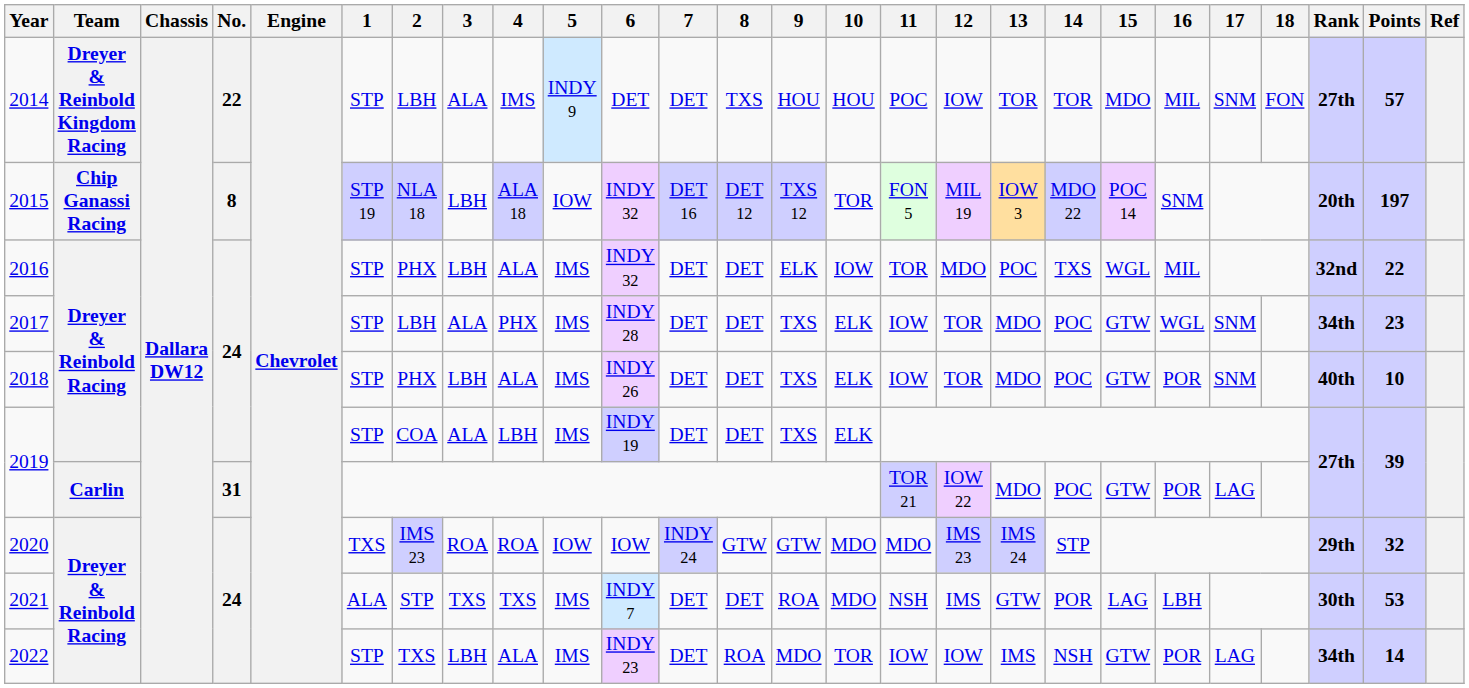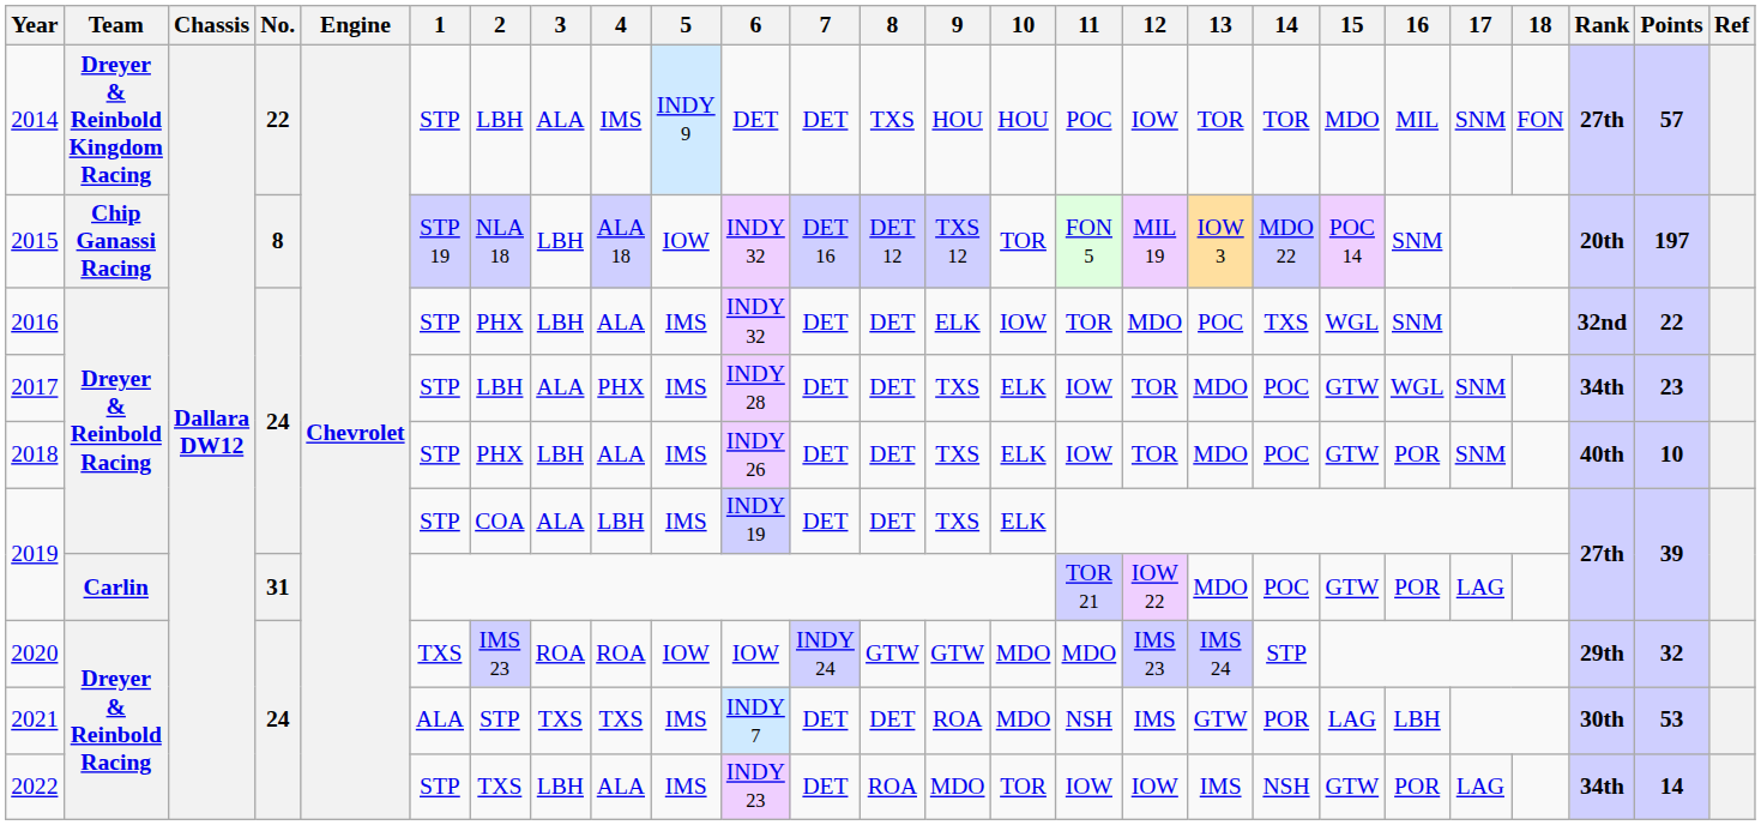 <table class="wikitable" style="text-align:center; font-size:90%">
 <tr>
 <th>Year</th>
 <th>Team</th>
 <th>Chassis</th>
 <th>No.</th>
 <th>Engine</th>
 <th>1</th>
 <th>2</th>
 <th>3</th>
 <th>4</th>
 <th>5</th>
 <th>6</th>
 <th>7</th>
 <th>8</th>
 <th>9</th>
 <th>10</th>
 <th>11</th>
 <th>12</th>
 <th>13</th>
 <th>14</th>
 <th>15</th>
 <th>16</th>
 <th>17</th>
 <th>18</th>
 <th>Rank</th>
 <th>Points</th>
 <th>Ref</th>
 </tr>
 <tr>
 <td><a href='#'>2014</a></td>
 <th><a href='#'>Dreyer & Reinbold Kingdom Racing</a></th>
 <th rowspan=10><a href='#'>Dallara DW12</a></th>
 <th>22</th>
 <th rowspan=10><a href='#'>Chevrolet</a></th>
 <td><a href='#'>STP</a></td>
 <td><a href='#'>LBH</a></td>
 <td><a href='#'>ALA</a></td>
 <td><a href='#'>IMS</a></td>
 <td style="background:#CFEAFF;"><a href='#'>INDY</a><br><small>9</small></td>
 <td><a href='#'>DET</a></td>
 <td><a href='#'>DET</a></td>
 <td><a href='#'>TXS</a></td>
 <td><a href='#'>HOU</a></td>
 <td><a href='#'>HOU</a></td>
 <td><a href='#'>POC</a></td>
 <td><a href='#'>IOW</a></td>
 <td><a href='#'>TOR</a></td>
 <td><a href='#'>TOR</a></td>
 <td><a href='#'>MDO</a></td>
 <td><a href='#'>MIL</a></td>
 <td><a href='#'>SNM</a></td>
 <td><a href='#'>FON</a></td>
 <th style="background:#CFCFFF;">27th</th>
 <th style="background:#CFCFFF;">57</th>
 <th></th>
 </tr>
 <tr>
 <td><a href='#'>2015</a></td>
 <th><a href='#'>Chip Ganassi Racing</a></th>
 <th>8</th>
 <td style="background:#CFCFFF;"><a href='#'>STP</a><br><small>19</small></td>
 <td style="background:#CFCFFF;"><a href='#'>NLA</a><br><small>18</small></td>
 <td><a href='#'>LBH</a></td>
 <td style="background:#CFCFFF;"><a href='#'>ALA</a><br><small>18</small></td>
 <td><a href='#'>IOW</a></td>
 <td style="background:#EFCFFF;"><a href='#'>INDY</a><br><small>32</small></td>
 <td style="background:#CFCFFF;"><a href='#'>DET</a><br><small>16</small></td>
 <td style="background:#CFCFFF;"><a href='#'>DET</a><br><small>12</small></td>
 <td style="background:#CFCFFF;"><a href='#'>TXS</a><br><small>12</small></td>
 <td><a href='#'>TOR</a></td>
 <td style="background:#DFFFDF;"><a href='#'>FON</a><br><small>5</small></td>
 <td style="background:#EFCFFF;"><a href='#'>MIL</a><br><small>19</small></td>
 <td style="background:#FFDF9F;"><a href='#'>IOW</a><br><small>3</small></td>
 <td style="background:#CFCFFF;"><a href='#'>MDO</a><br><small>22</small></td>
 <td style="background:#EFCFFF;"><a href='#'>POC</a><br><small>14</small></td>
 <td><a href='#'>SNM</a></td>
 <td colspan=2></td>
 <th style="background:#CFCFFF;">20th</th>
 <th style="background:#CFCFFF;">197</th>
 <th></th>
 </tr>
 <tr>
 <td><a href='#'>2016</a></td>
 <th rowspan=4><a href='#'>Dreyer & Reinbold Racing</a></th>
 <th rowspan=4>24</th>
 <td><a href='#'>STP</a></td>
 <td><a href='#'>PHX</a></td>
 <td><a href='#'>LBH</a></td>
 <td><a href='#'>ALA</a></td>
 <td><a href='#'>IMS</a></td>
 <td style="background:#EFCFFF;"><a href='#'>INDY</a><br><small>32</small></td>
 <td><a href='#'>DET</a></td>
 <td><a href='#'>DET</a></td>
 <td><a href='#'>ELK</a></td>
 <td><a href='#'>IOW</a></td>
 <td><a href='#'>TOR</a></td>
 <td><a href='#'>MDO</a></td>
 <td><a href='#'>POC</a></td>
 <td><a href='#'>TXS</a></td>
 <td><a href='#'>WGL</a></td>
-<td><a href='#'>MIL</a></td>
+<td><a href='#'>SNM</a></td>
 <td colspan=2></td>
 <th style="background:#CFCFFF;">32nd</th>
 <th style="background:#CFCFFF;">22</th>
 <th></th>
 </tr>
 <tr>
 <td><a href='#'>2017</a></td>
 <td><a href='#'>STP</a></td>
 <td><a href='#'>LBH</a></td>
 <td><a href='#'>ALA</a></td>
 <td><a href='#'>PHX</a></td>
 <td><a href='#'>IMS</a></td>
 <td style="background:#EFCFFF;"><a href='#'>INDY</a><br><small>28</small></td>
 <td><a href='#'>DET</a></td>
 <td><a href='#'>DET</a></td>
 <td><a href='#'>TXS</a></td>
 <td><a href='#'>ELK</a></td>
 <td><a href='#'>IOW</a></td>
 <td><a href='#'>TOR</a></td>
 <td><a href='#'>MDO</a></td>
 <td><a href='#'>POC</a></td>
 <td><a href='#'>GTW</a></td>
 <td><a href='#'>WGL</a></td>
 <td><a href='#'>SNM</a></td>
 <td></td>
 <th style="background:#CFCFFF;">34th</th>
 <th style="background:#CFCFFF;">23</th>
 <th></th>
 </tr>
 <tr>
 <td><a href='#'>2018</a></td>
 <td><a href='#'>STP</a></td>
 <td><a href='#'>PHX</a></td>
 <td><a href='#'>LBH</a></td>
 <td><a href='#'>ALA</a></td>
 <td><a href='#'>IMS</a></td>
 <td style="background:#EFCFFF;"><a href='#'>INDY</a><br><small>26</small></td>
 <td><a href='#'>DET</a></td>
 <td><a href='#'>DET</a></td>
 <td><a href='#'>TXS</a></td>
 <td><a href='#'>ELK</a></td>
 <td><a href='#'>IOW</a></td>
 <td><a href='#'>TOR</a></td>
 <td><a href='#'>MDO</a></td>
 <td><a href='#'>POC</a></td>
 <td><a href='#'>GTW</a></td>
 <td><a href='#'>POR</a></td>
 <td><a href='#'>SNM</a></td>
 <td></td>
 <th style="background:#CFCFFF;">40th</th>
 <th style="background:#CFCFFF;">10</th>
 <th></th>
 </tr>
 <tr>
 <td rowspan=2><a href='#'>2019</a></td>
 <td><a href='#'>STP</a></td>
 <td><a href='#'>COA</a></td>
 <td><a href='#'>ALA</a></td>
 <td><a href='#'>LBH</a></td>
 <td><a href='#'>IMS</a></td>
 <td style="background:#CFCFFF;"><a href='#'>INDY</a><br><small>19</small></td>
 <td><a href='#'>DET</a></td>
 <td><a href='#'>DET</a></td>
 <td><a href='#'>TXS</a></td>
 <td><a href='#'>ELK</a></td>
 <td colspan=8></td>
 <th rowspan=2 style="background:#CFCFFF;">27th</th>
 <th rowspan=2 style="background:#CFCFFF;">39</th>
 <th rowspan=2></th>
 </tr>
 <tr>
 <th><a href='#'>Carlin</a></th>
 <th>31</th>
 <td colspan=10></td>
 <td style="background:#CFCFFF;"><a href='#'>TOR</a><br><small>21</small></td>
 <td style="background:#EFCFFF;"><a href='#'>IOW</a><br><small>22</small></td>
 <td><a href='#'>MDO</a></td>
 <td><a href='#'>POC</a></td>
 <td><a href='#'>GTW</a></td>
 <td><a href='#'>POR</a></td>
 <td><a href='#'>LAG</a></td>
 <td></td>
 </tr>
 <tr>
 <td><a href='#'>2020</a></td>
 <th rowspan=3><a href='#'>Dreyer & Reinbold Racing</a></th>
 <th rowspan=3>24</th>
 <td><a href='#'>TXS</a></td>
 <td style="background:#CFCFFF;"><a href='#'>IMS</a><br><small>23</small></td>
 <td><a href='#'>ROA</a></td>
 <td><a href='#'>ROA</a></td>
 <td><a href='#'>IOW</a></td>
 <td><a href='#'>IOW</a></td>
 <td style="background:#CFCFFF;"><a href='#'>INDY</a><br><small>24</small></td>
 <td><a href='#'>GTW</a></td>
 <td><a href='#'>GTW</a></td>
 <td><a href='#'>MDO</a></td>
 <td><a href='#'>MDO</a></td>
 <td style="background:#CFCFFF;"><a href='#'>IMS</a><br><small>23</small></td>
 <td style="background:#CFCFFF;"><a href='#'>IMS</a><br><small>24</small></td>
 <td><a href='#'>STP</a></td>
 <td colspan=4></td>
 <th style="background:#CFCFFF;">29th</th>
 <th style="background:#CFCFFF;">32</th>
 <th></th>
 </tr>
 <tr>
 <td><a href='#'>2021</a></td>
 <td><a href='#'>ALA</a></td>
 <td><a href='#'>STP</a></td>
 <td><a href='#'>TXS</a></td>
 <td><a href='#'>TXS</a></td>
 <td><a href='#'>IMS</a></td>
 <td style="background:#CFEAFF;"><a href='#'>INDY</a><br><small>7</small></td>
 <td><a href='#'>DET</a></td>
 <td><a href='#'>DET</a></td>
 <td><a href='#'>ROA</a></td>
 <td><a href='#'>MDO</a></td>
 <td><a href='#'>NSH</a></td>
 <td><a href='#'>IMS</a></td>
 <td><a href='#'>GTW</a></td>
 <td><a href='#'>POR</a></td>
 <td><a href='#'>LAG</a></td>
 <td><a href='#'>LBH</a></td>
 <td colspan=2></td>
 <th style="background:#CFCFFF;">30th</th>
 <th style="background:#CFCFFF;">53</th>
 <th></th>
 </tr>
 <tr>
 <td><a href='#'>2022</a></td>
 <td><a href='#'>STP</a></td>
 <td><a href='#'>TXS</a></td>
 <td><a href='#'>LBH</a></td>
 <td><a href='#'>ALA</a></td>
 <td><a href='#'>IMS</a></td>
 <td style="background:#EFCFFF;"><a href='#'>INDY</a><br><small>23</small></td>
 <td><a href='#'>DET</a></td>
 <td><a href='#'>ROA</a></td>
 <td><a href='#'>MDO</a></td>
 <td><a href='#'>TOR</a></td>
 <td><a href='#'>IOW</a></td>
 <td><a href='#'>IOW</a></td>
 <td><a href='#'>IMS</a></td>
 <td><a href='#'>NSH</a></td>
 <td><a href='#'>GTW</a></td>
 <td><a href='#'>POR</a></td>
 <td><a href='#'>LAG</a></td>
 <td></td>
 <th style="background:#CFCFFF;">34th</th>
 <th style="background:#CFCFFF;">14</th>
 <th></th>
 </tr>
 </table>
